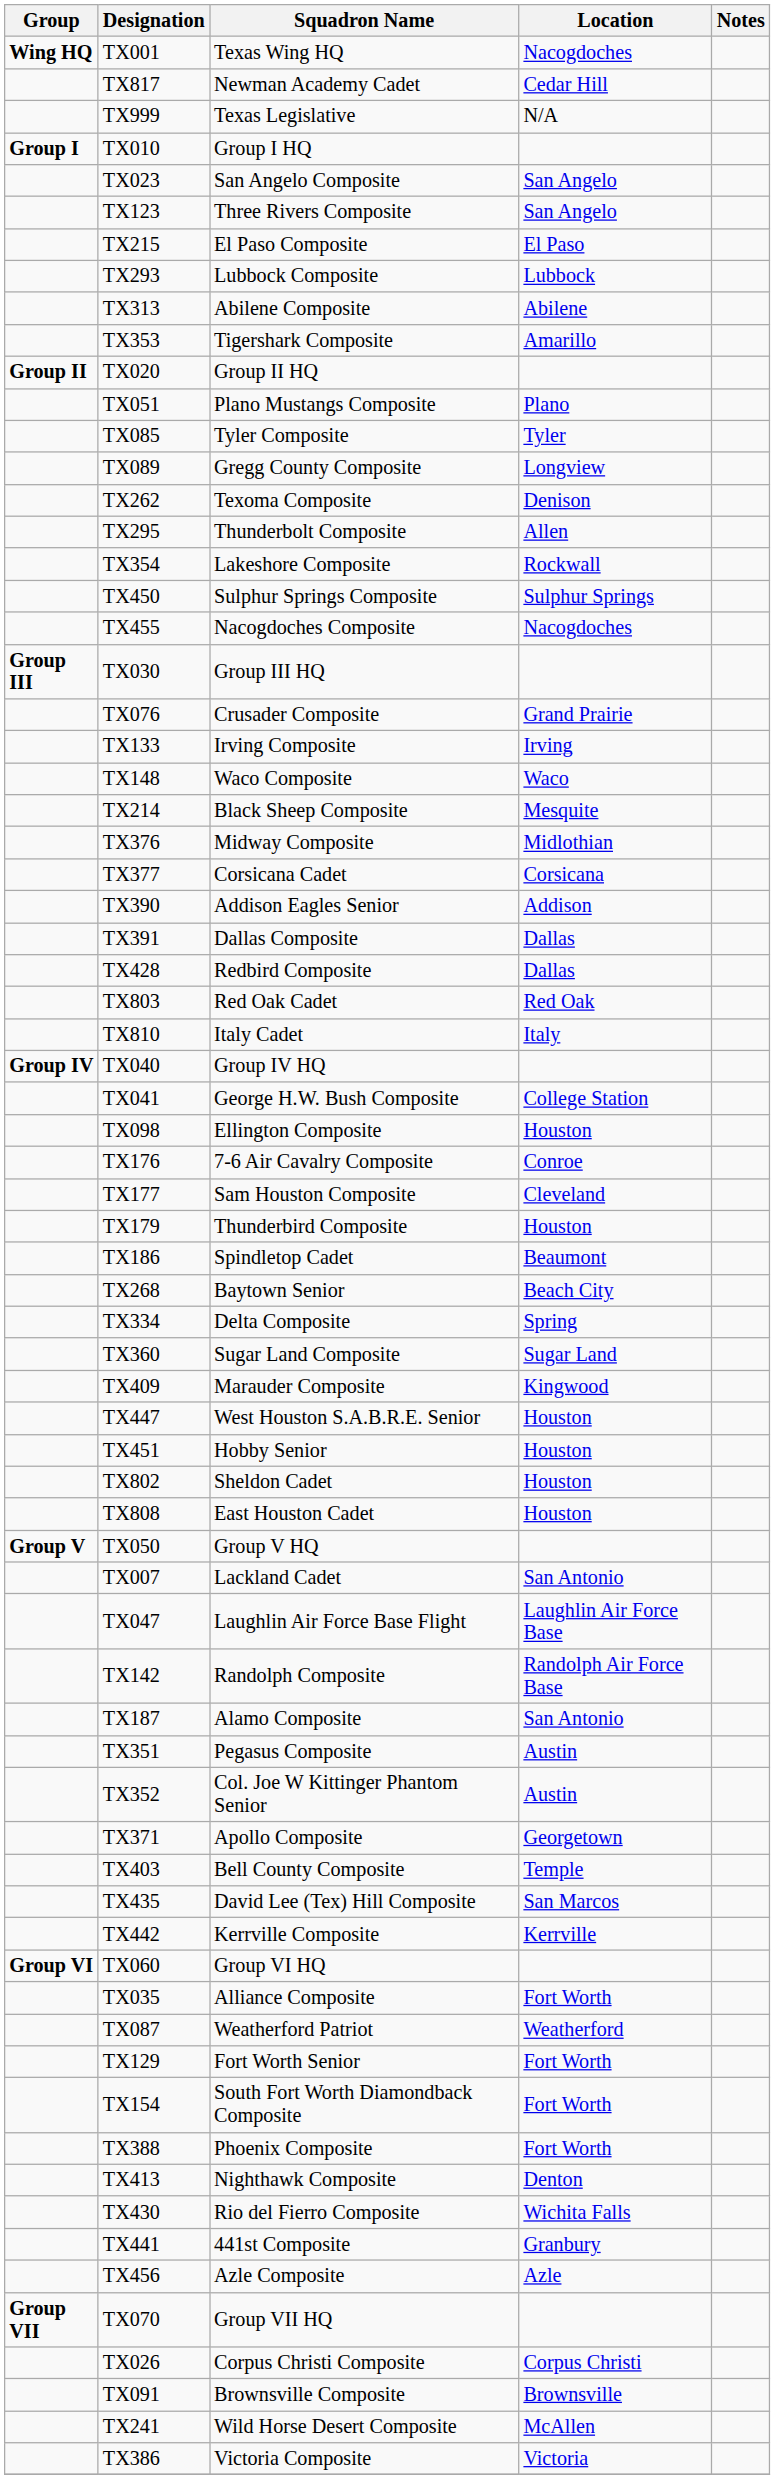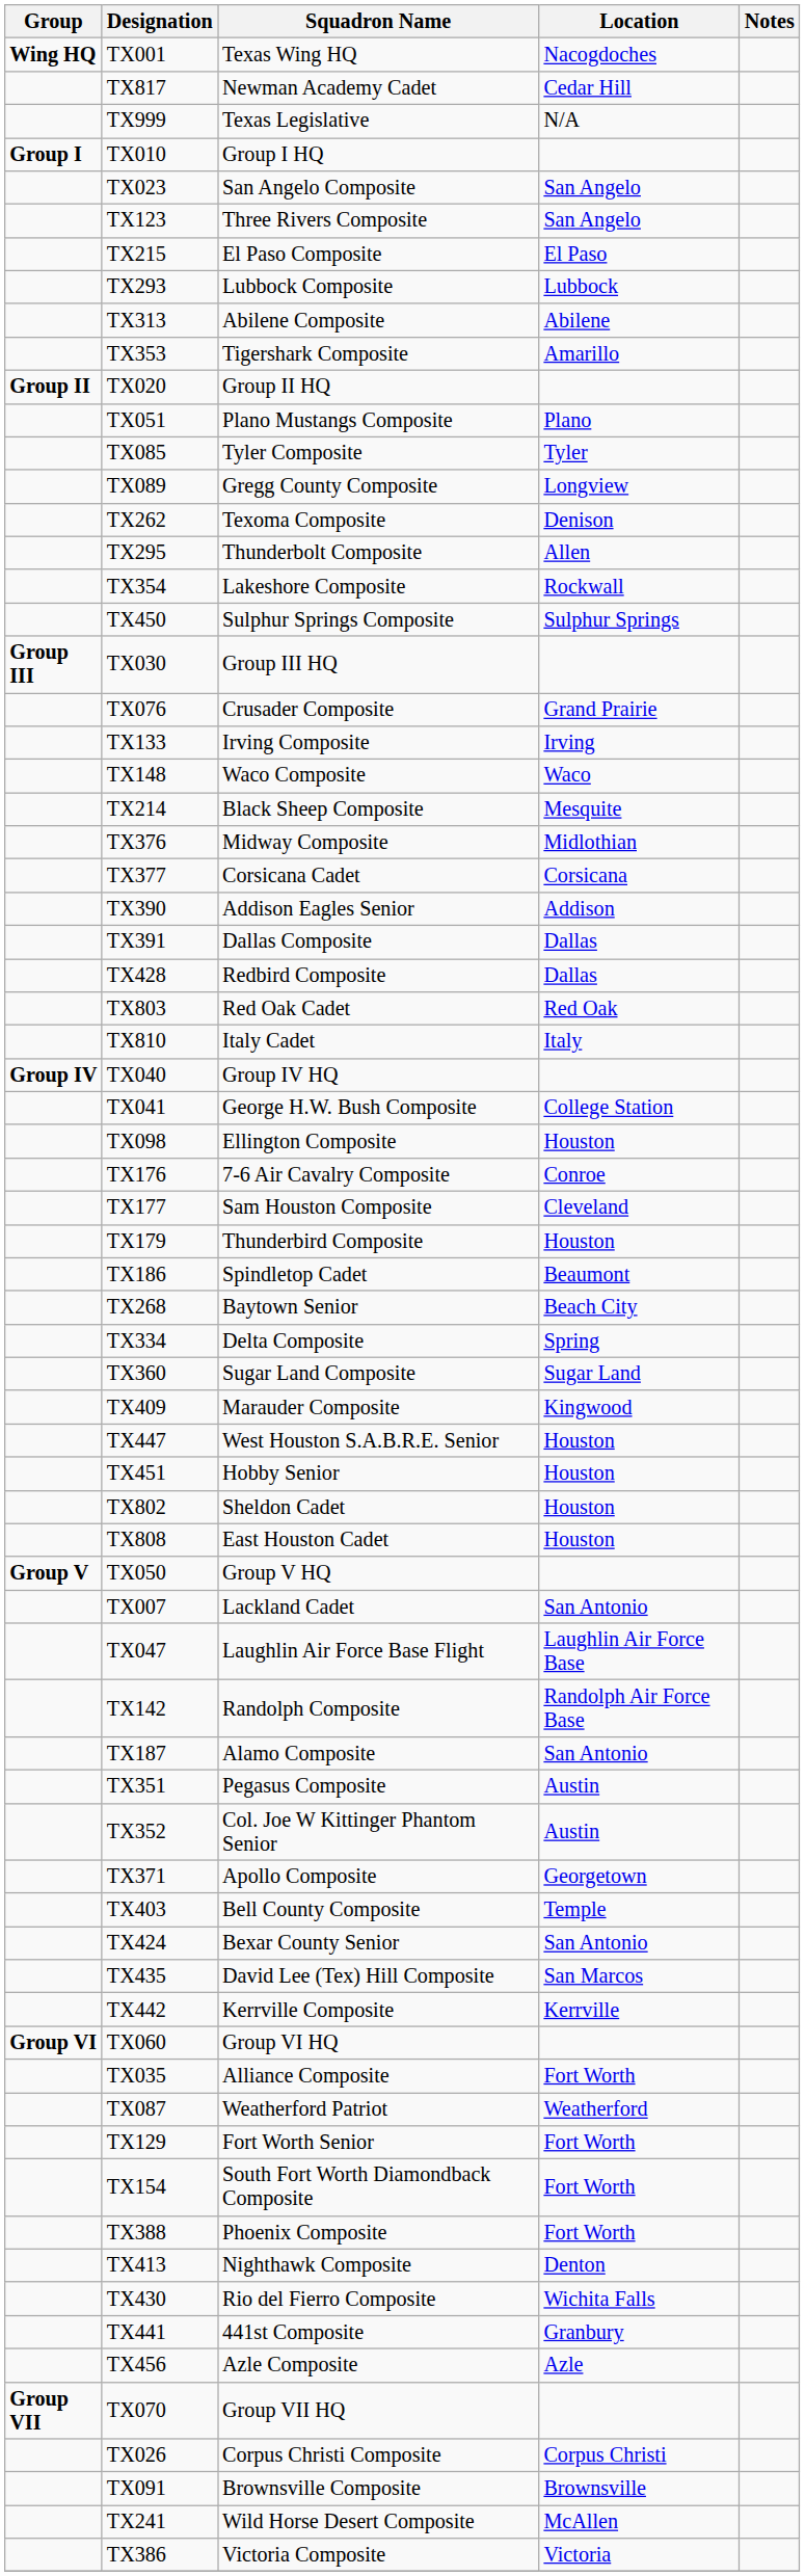 <table class="wikitable">
 <tr>
 <th>Group</th>
 <th>Designation</th>
 <th>Squadron Name</th>
 <th>Location</th>
 <th>Notes</th>
 </tr>
 <tr>
 <td><strong>Wing HQ</strong></td>
 <td>TX001</td>
 <td>Texas Wing HQ</td>
 <td><a href='#'>Nacogdoches</a></td>
 <td></td>
 </tr>
 <tr>
 <td></td>
 <td>TX817</td>
 <td>Newman Academy Cadet</td>
 <td><a href='#'>Cedar Hill</a></td>
 <td></td>
 </tr>
 <tr>
 <td></td>
 <td>TX999</td>
 <td>Texas Legislative</td>
 <td>N/A</td>
 <td></td>
 </tr>
 <tr>
 <td><strong>Group I</strong></td>
 <td>TX010</td>
 <td>Group I HQ</td>
 <td></td>
 <td></td>
 </tr>
 <tr>
 <td></td>
 <td>TX023</td>
 <td>San Angelo Composite</td>
 <td><a href='#'>San Angelo</a></td>
 <td></td>
 </tr>
 <tr>
 <td></td>
 <td>TX123</td>
 <td>Three Rivers Composite</td>
 <td><a href='#'>San Angelo</a></td>
 <td></td>
 </tr>
 <tr>
 <td></td>
 <td>TX215</td>
 <td>El Paso Composite</td>
 <td><a href='#'>El Paso</a></td>
 <td></td>
 </tr>
 <tr>
 <td></td>
 <td>TX293</td>
 <td>Lubbock Composite</td>
 <td><a href='#'>Lubbock</a></td>
 <td></td>
 </tr>
 <tr>
 <td></td>
 <td>TX313</td>
 <td>Abilene Composite</td>
 <td><a href='#'>Abilene</a></td>
 <td></td>
 </tr>
 <tr>
 <td></td>
 <td>TX353</td>
 <td>Tigershark Composite</td>
 <td><a href='#'>Amarillo</a></td>
 <td></td>
 </tr>
 <tr>
 <td><strong>Group II</strong></td>
 <td>TX020</td>
 <td>Group II HQ</td>
 <td></td>
 <td></td>
 </tr>
 <tr>
 <td></td>
 <td>TX051</td>
 <td>Plano Mustangs Composite</td>
 <td><a href='#'>Plano</a></td>
 <td></td>
 </tr>
 <tr>
 <td></td>
 <td>TX085</td>
 <td>Tyler Composite</td>
 <td><a href='#'>Tyler</a></td>
 <td></td>
 </tr>
 <tr>
 <td></td>
 <td>TX089</td>
 <td>Gregg County Composite</td>
 <td><a href='#'>Longview</a></td>
 <td></td>
 </tr>
 <tr>
 <td></td>
 <td>TX262</td>
 <td>Texoma Composite</td>
 <td><a href='#'>Denison</a></td>
 <td></td>
 </tr>
 <tr>
 <td></td>
 <td>TX295</td>
 <td>Thunderbolt Composite</td>
 <td><a href='#'>Allen</a></td>
 <td></td>
 </tr>
 <tr>
 <td></td>
 <td>TX354</td>
 <td>Lakeshore Composite</td>
 <td><a href='#'>Rockwall</a></td>
 <td></td>
 </tr>
 <tr>
 <td></td>
 <td>TX450</td>
 <td>Sulphur Springs Composite</td>
 <td><a href='#'>Sulphur Springs</a></td>
-<td></td>
-</tr>
-<tr>
-<td></td>
-<td>TX455</td>
-<td>Nacogdoches Composite</td>
-<td><a href='#'>Nacogdoches</a></td>
 <td></td>
 </tr>
 <tr>
 <td><strong>Group III</strong></td>
 <td>TX030</td>
 <td>Group III HQ</td>
 <td></td>
 <td></td>
 </tr>
 <tr>
 <td></td>
 <td>TX076</td>
 <td>Crusader Composite</td>
 <td><a href='#'>Grand Prairie</a></td>
 <td></td>
 </tr>
 <tr>
 <td></td>
 <td>TX133</td>
 <td>Irving Composite</td>
 <td><a href='#'>Irving</a></td>
 <td></td>
 </tr>
 <tr>
 <td></td>
 <td>TX148</td>
 <td>Waco Composite</td>
 <td><a href='#'>Waco</a></td>
 <td></td>
 </tr>
 <tr>
 <td></td>
 <td>TX214</td>
 <td>Black Sheep Composite</td>
 <td><a href='#'>Mesquite</a></td>
 <td></td>
 </tr>
 <tr>
 <td></td>
 <td>TX376</td>
 <td>Midway Composite</td>
 <td><a href='#'>Midlothian</a></td>
 <td></td>
 </tr>
 <tr>
 <td></td>
 <td>TX377</td>
 <td>Corsicana Cadet</td>
 <td><a href='#'>Corsicana</a></td>
 <td></td>
 </tr>
 <tr>
 <td></td>
 <td>TX390</td>
 <td>Addison Eagles Senior</td>
 <td><a href='#'>Addison</a></td>
 <td></td>
 </tr>
 <tr>
 <td></td>
 <td>TX391</td>
 <td>Dallas Composite</td>
 <td><a href='#'>Dallas</a></td>
 <td></td>
 </tr>
 <tr>
 <td></td>
 <td>TX428</td>
 <td>Redbird Composite</td>
 <td><a href='#'>Dallas</a></td>
 <td></td>
 </tr>
 <tr>
 <td></td>
 <td>TX803</td>
 <td>Red Oak Cadet</td>
 <td><a href='#'>Red Oak</a></td>
 <td></td>
 </tr>
 <tr>
 <td></td>
 <td>TX810</td>
 <td>Italy Cadet</td>
 <td><a href='#'>Italy</a></td>
 <td></td>
 </tr>
 <tr>
 <td><strong>Group IV</strong></td>
 <td>TX040</td>
 <td>Group IV HQ</td>
 <td></td>
 <td></td>
 </tr>
 <tr>
 <td></td>
 <td>TX041</td>
 <td>George H.W. Bush Composite</td>
 <td><a href='#'>College Station</a></td>
 <td></td>
 </tr>
 <tr>
 <td></td>
 <td>TX098</td>
 <td>Ellington Composite</td>
 <td><a href='#'>Houston</a></td>
 <td></td>
 </tr>
 <tr>
 <td></td>
 <td>TX176</td>
 <td>7-6 Air Cavalry Composite</td>
 <td><a href='#'>Conroe</a></td>
 <td></td>
 </tr>
 <tr>
 <td></td>
 <td>TX177</td>
 <td>Sam Houston Composite</td>
 <td><a href='#'>Cleveland</a></td>
 <td></td>
 </tr>
 <tr>
 <td></td>
 <td>TX179</td>
 <td>Thunderbird Composite</td>
 <td><a href='#'>Houston</a></td>
 <td></td>
 </tr>
 <tr>
 <td></td>
 <td>TX186</td>
 <td>Spindletop Cadet</td>
 <td><a href='#'>Beaumont</a></td>
 <td></td>
 </tr>
 <tr>
 <td></td>
 <td>TX268</td>
 <td>Baytown Senior</td>
 <td><a href='#'>Beach City</a></td>
 <td></td>
 </tr>
 <tr>
 <td></td>
 <td>TX334</td>
 <td>Delta Composite</td>
 <td><a href='#'>Spring</a></td>
 <td></td>
 </tr>
 <tr>
 <td></td>
 <td>TX360</td>
 <td>Sugar Land Composite</td>
 <td><a href='#'>Sugar Land</a></td>
 <td></td>
 </tr>
 <tr>
 <td></td>
 <td>TX409</td>
 <td>Marauder Composite</td>
 <td><a href='#'>Kingwood</a></td>
 <td></td>
 </tr>
 <tr>
 <td></td>
 <td>TX447</td>
 <td>West Houston S.A.B.R.E. Senior</td>
 <td><a href='#'>Houston</a></td>
 <td></td>
 </tr>
 <tr>
 <td></td>
 <td>TX451</td>
 <td>Hobby Senior</td>
 <td><a href='#'>Houston</a></td>
 <td></td>
 </tr>
 <tr>
 <td></td>
 <td>TX802</td>
 <td>Sheldon Cadet</td>
 <td><a href='#'>Houston</a></td>
 <td></td>
 </tr>
 <tr>
 <td></td>
 <td>TX808</td>
 <td>East Houston Cadet</td>
 <td><a href='#'>Houston</a></td>
 <td></td>
 </tr>
 <tr>
 <td><strong>Group V</strong></td>
 <td>TX050</td>
 <td>Group V HQ</td>
 <td></td>
 <td></td>
 </tr>
 <tr>
 <td></td>
 <td>TX007</td>
 <td>Lackland Cadet</td>
 <td><a href='#'>San Antonio</a></td>
 <td></td>
 </tr>
 <tr>
 <td></td>
 <td>TX047</td>
 <td>Laughlin Air Force Base Flight</td>
 <td><a href='#'>Laughlin Air Force Base</a></td>
 <td></td>
 </tr>
 <tr>
 <td></td>
 <td>TX142</td>
 <td>Randolph Composite</td>
 <td><a href='#'>Randolph Air Force Base</a></td>
 <td></td>
 </tr>
 <tr>
 <td></td>
 <td>TX187</td>
 <td>Alamo Composite</td>
 <td><a href='#'>San Antonio</a></td>
 <td></td>
 </tr>
 <tr>
 <td></td>
 <td>TX351</td>
 <td>Pegasus Composite</td>
 <td><a href='#'>Austin</a></td>
 <td></td>
 </tr>
 <tr>
 <td></td>
 <td>TX352</td>
 <td>Col. Joe W Kittinger Phantom Senior</td>
 <td><a href='#'>Austin</a></td>
 <td></td>
 </tr>
 <tr>
 <td></td>
 <td>TX371</td>
 <td>Apollo Composite</td>
 <td><a href='#'>Georgetown</a></td>
 <td></td>
 </tr>
 <tr>
 <td></td>
 <td>TX403</td>
 <td>Bell County Composite</td>
 <td><a href='#'>Temple</a></td>
 <td></td>
 </tr>
 <tr>
 <td></td>
+<td>TX424</td>
+<td>Bexar County Senior</td>
+<td><a href='#'>San Antonio</a></td>
+<td></td>
+</tr>
+<tr>
+<td></td>
 <td>TX435</td>
 <td>David Lee (Tex) Hill Composite</td>
 <td><a href='#'>San Marcos</a></td>
 <td></td>
 </tr>
 <tr>
 <td></td>
 <td>TX442</td>
 <td>Kerrville Composite</td>
 <td><a href='#'>Kerrville</a></td>
 <td></td>
 </tr>
 <tr>
 <td><strong>Group VI</strong></td>
 <td>TX060</td>
 <td>Group VI HQ</td>
 <td></td>
 <td></td>
 </tr>
 <tr>
 <td></td>
 <td>TX035</td>
 <td>Alliance Composite</td>
 <td><a href='#'>Fort Worth</a></td>
 <td></td>
 </tr>
 <tr>
 <td></td>
 <td>TX087</td>
 <td>Weatherford Patriot</td>
 <td><a href='#'>Weatherford</a></td>
 <td></td>
 </tr>
 <tr>
 <td></td>
 <td>TX129</td>
 <td>Fort Worth Senior</td>
 <td><a href='#'>Fort Worth</a></td>
 <td></td>
 </tr>
 <tr>
 <td></td>
 <td>TX154</td>
 <td>South Fort Worth Diamondback Composite</td>
 <td><a href='#'>Fort Worth</a></td>
 <td></td>
 </tr>
 <tr>
 <td></td>
 <td>TX388</td>
 <td>Phoenix Composite</td>
 <td><a href='#'>Fort Worth</a></td>
 <td></td>
 </tr>
 <tr>
 <td></td>
 <td>TX413</td>
 <td>Nighthawk Composite</td>
 <td><a href='#'>Denton</a></td>
 <td></td>
 </tr>
 <tr>
 <td></td>
 <td>TX430</td>
 <td>Rio del Fierro Composite</td>
 <td><a href='#'>Wichita Falls</a></td>
 <td></td>
 </tr>
 <tr>
 <td></td>
 <td>TX441</td>
 <td>441st Composite</td>
 <td><a href='#'>Granbury</a></td>
 <td></td>
 </tr>
 <tr>
 <td></td>
 <td>TX456</td>
 <td>Azle Composite</td>
 <td><a href='#'>Azle</a></td>
 <td></td>
 </tr>
 <tr>
 <td><strong>Group VII</strong></td>
 <td>TX070</td>
 <td>Group VII HQ</td>
 <td></td>
 <td></td>
 </tr>
 <tr>
 <td></td>
 <td>TX026</td>
 <td>Corpus Christi Composite</td>
 <td><a href='#'>Corpus Christi</a></td>
 <td></td>
 </tr>
 <tr>
 <td></td>
 <td>TX091</td>
 <td>Brownsville Composite</td>
 <td><a href='#'>Brownsville</a></td>
 <td></td>
 </tr>
 <tr>
 <td></td>
 <td>TX241</td>
 <td>Wild Horse Desert Composite</td>
 <td><a href='#'>McAllen</a></td>
 <td></td>
 </tr>
 <tr>
 <td></td>
 <td>TX386</td>
 <td>Victoria Composite</td>
 <td><a href='#'>Victoria</a></td>
 <td></td>
 </tr>
 <tr>
 </tr>
 </table>
